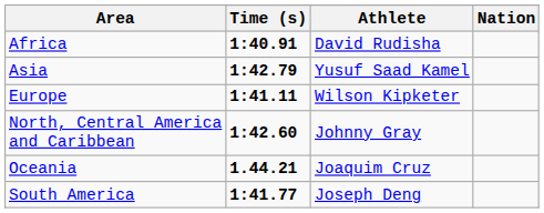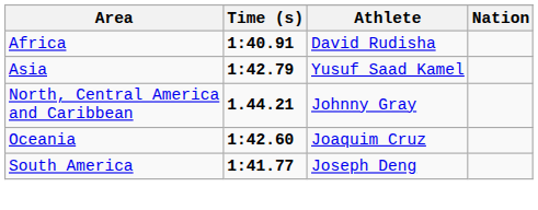 <table class="wikitable">
 <tr>
 <th rowspan=2>Area</th>
 </tr>
 <tr>
 <th>Time (s)</th>
 <th>Athlete</th>
 <th>Nation</th>
 </tr>
 <tr>
 <td><a href='#'>Africa</a> </td>
 <td><strong>1:40.91</strong> </td>
 <td><a href='#'>David Rudisha</a></td>
 <td></td>
 </tr>
 <tr>
 <td><a href='#'>Asia</a> </td>
 <td><strong>1:42.79</strong></td>
 <td><a href='#'>Yusuf Saad Kamel</a></td>
 <td></td>
 </tr>
 <tr>
-<td><a href='#'>Europe</a> </td>
-<td><strong>1:41.11</strong></td>
-<td><a href='#'>Wilson Kipketer</a></td>
-<td></td>
-</tr>
-<tr>
 <td><a href='#'>North, Central America<br> and Caribbean</a> </td>
-<td><strong>1:42.60</strong></td>
+<td><strong>1.44.21</strong></td>
 <td><a href='#'>Johnny Gray</a></td>
 <td></td>
 </tr>
 <tr>
 <td><a href='#'>Oceania</a> </td>
-<td><strong>1.44.21</strong></td>
+<td><strong>1:42.60</strong></td>
 <td><a href='#'>Joaquim Cruz</a></td>
 <td></td>
 </tr>
 <tr>
 <td><a href='#'>South America</a> </td>
 <td><strong>1:41.77</strong></td>
 <td><a href='#'>Joseph Deng</a></td>
 <td></td>
 </tr>
 </table>
